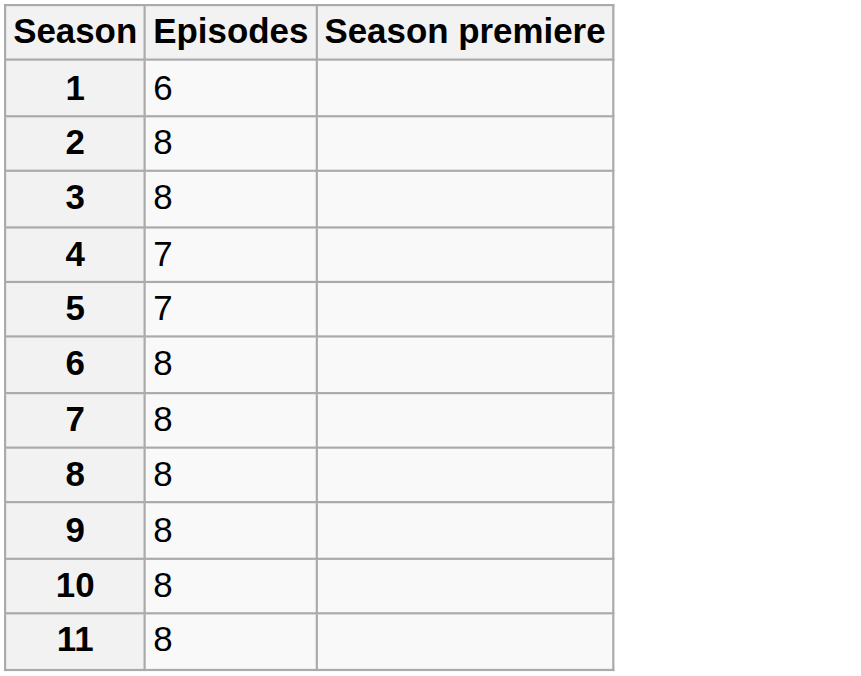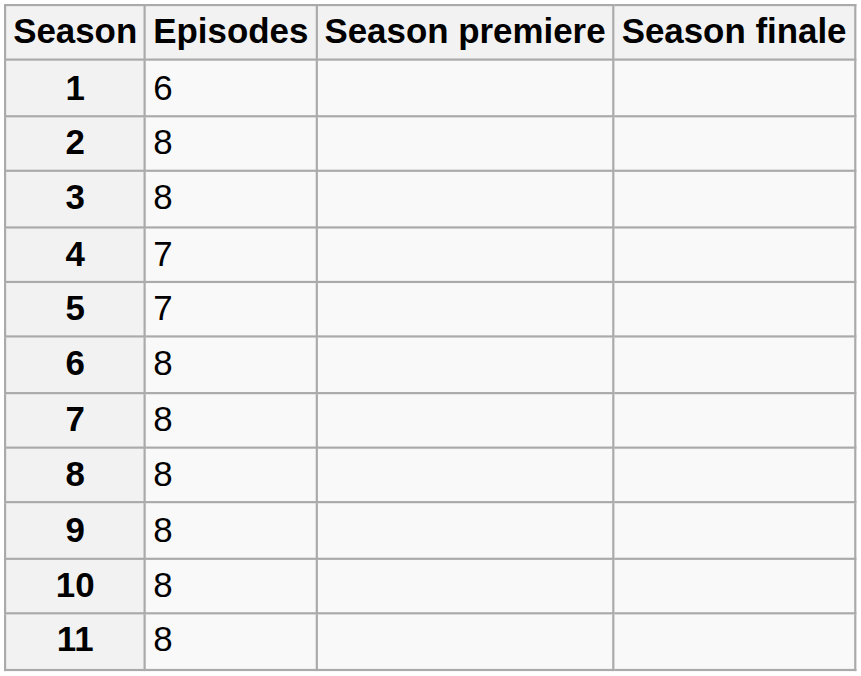 <table class="wikitable">
 <tr>
 <th>Season</th>
 <th>Episodes</th>
 <th>Season premiere</th>
+<th>Season finale</th>
 </tr>
 <tr>
 <th>1</th>
 <td>6</td>
+<td></td>
 <td></td>
 </tr>
 <tr>
 <th>2</th>
 <td>8</td>
 <td></td>
+<td></td>
 </tr>
 <tr>
 <th>3</th>
 <td>8</td>
+<td></td>
 <td></td>
 </tr>
 <tr>
 <th>4</th>
 <td>7</td>
 <td></td>
+<td></td>
 </tr>
 <tr>
 <th>5</th>
 <td>7</td>
+<td></td>
 <td></td>
 </tr>
 <tr>
 <th>6</th>
 <td>8</td>
 <td></td>
+<td></td>
 </tr>
 <tr>
 <th>7</th>
 <td>8</td>
+<td></td>
 <td></td>
 </tr>
 <tr>
 <th>8</th>
 <td>8</td>
 <td></td>
+<td></td>
 </tr>
 <tr>
 <th>9</th>
 <td>8</td>
+<td></td>
 <td></td>
 </tr>
 <tr>
 <th>10</th>
 <td>8</td>
 <td></td>
+<td></td>
 </tr>
 <tr>
 <th>11</th>
 <td>8</td>
 <td></td>
+<td></td>
 </tr>
 </table>
